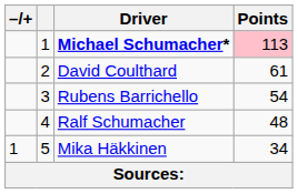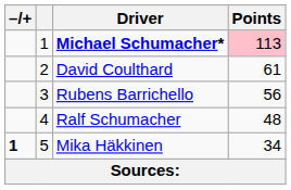 <table class="wikitable" style="font-size: 85%;">
 <tr>
 <th scope="col">–/+</th>
 <th scope="col"></th>
 <th scope="col">Driver</th>
 <th scope="col">Points</th>
 </tr>
 <tr>
 <td align="left"></td>
 <td align="center">1</td>
 <td> <strong><a href='#'>Michael Schumacher</a>*</strong></td>
 <td align="right" style="background: pink;">113</td>
 </tr>
 <tr>
 <td align="left"></td>
 <td align="center">2</td>
 <td> <a href='#'>David Coulthard</a></td>
 <td align="right">61</td>
 </tr>
 <tr>
 <td align="left"></td>
 <td align="center">3</td>
 <td> <a href='#'>Rubens Barrichello</a></td>
-<td align="right">54</td>
+<td align="right">56</td>
 </tr>
 <tr>
 <td align="left"></td>
 <td align="center">4</td>
 <td> <a href='#'>Ralf Schumacher</a></td>
 <td align="right">48</td>
 </tr>
 <tr>
-<td align="left"> 1</td>
+<td align="left"><strong> 1</strong></td>
 <td align="center">5</td>
 <td> <a href='#'>Mika Häkkinen</a></td>
 <td align="right">34</td>
 </tr>
 <tr>
 <th colspan=4>Sources:</th>
 </tr>
 </table>
